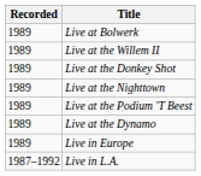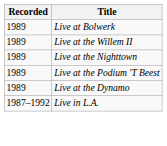 <table class="wikitable">
 <tr>
 <th>Recorded</th>
 <th>Title</th>
 </tr>
 <tr>
 <td>1989</td>
 <td><em>Live at Bolwerk</em></td>
 </tr>
 <tr>
 <td>1989</td>
 <td><em>Live at the Willem II</em></td>
 </tr>
 <tr>
 <td>1989</td>
-<td><em>Live at the Donkey Shot</em></td>
-</tr>
-<tr>
-<td>1989</td>
 <td><em>Live at the Nighttown</em></td>
 </tr>
 <tr>
 <td>1989</td>
 <td><em>Live at the Podium 'T Beest</em></td>
 </tr>
 <tr>
 <td>1989</td>
 <td><em>Live at the Dynamo</em></td>
 </tr>
 <tr>
-<td>1989</td>
-<td><em>Live in Europe</em></td>
-</tr>
-<tr>
 <td>1987–1992</td>
 <td><em>Live in L.A.</em></td>
 </tr>
 </table>
